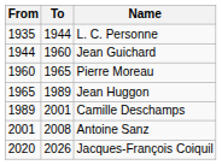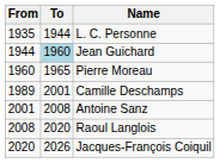 <table class="wikitable">
 <tr>
 <th>From</th>
 <th>To</th>
 <th>Name</th>
 </tr>
 <tr>
 <td>1935</td>
 <td>1944</td>
 <td>L. C. Personne</td>
 </tr>
 <tr>
 <td>1944</td>
-<td>1960</td>
+<td style="background: lightblue;">1960</td>
 <td>Jean Guichard</td>
 </tr>
 <tr>
 <td>1960</td>
 <td>1965</td>
 <td>Pierre Moreau</td>
-</tr>
-<tr>
-<td>1965</td>
-<td>1989</td>
-<td>Jean Huggon</td>
 </tr>
 <tr>
 <td>1989</td>
 <td>2001</td>
 <td>Camille Deschamps</td>
 </tr>
 <tr>
 <td>2001</td>
 <td>2008</td>
 <td>Antoine Sanz</td>
 </tr>
 <tr>
+<td>2008</td>
+<td>2020</td>
+<td>Raoul Langlois</td>
+</tr>
+<tr>
 <td>2020</td>
 <td>2026</td>
 <td>Jacques-François Coiquil</td>
 </tr>
 </table>
